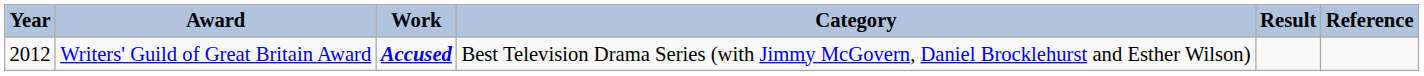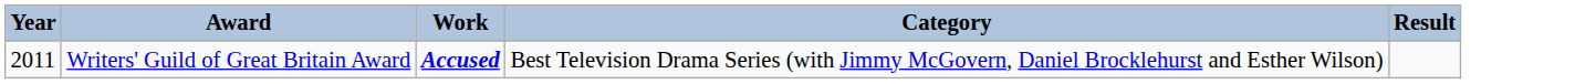 <table class="wikitable" style="font-size:100%">
 <tr style="text-align:center;">
 <th style="background:#B0C4DE;">Year</th>
 <th style="background:#B0C4DE;">Award</th>
 <th style="background:#B0C4DE;">Work</th>
 <th style="background:#B0C4DE;">Category</th>
 <th style="background:#B0C4DE;">Result</th>
-<th style="background:#B0C4DE;">Reference</th>
 </tr>
 <tr>
-<td>2012</td>
+<td>2011</td>
 <td><a href='#'>Writers' Guild of Great Britain Award</a></td>
 <td><strong><em><a href='#'>Accused</a></em></strong></td>
 <td>Best Television Drama Series (with <a href='#'>Jimmy McGovern</a>, <a href='#'>Daniel Brocklehurst</a> and Esther Wilson)</td>
 <td></td>
-<td></td>
 </tr>
 </table>
